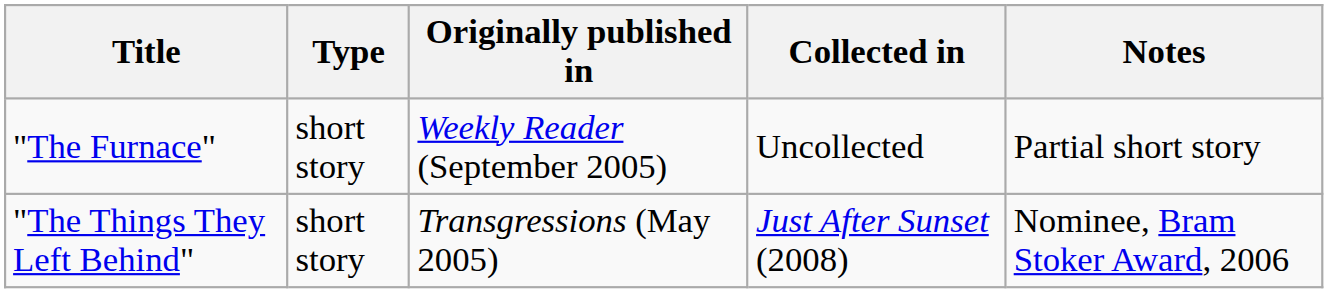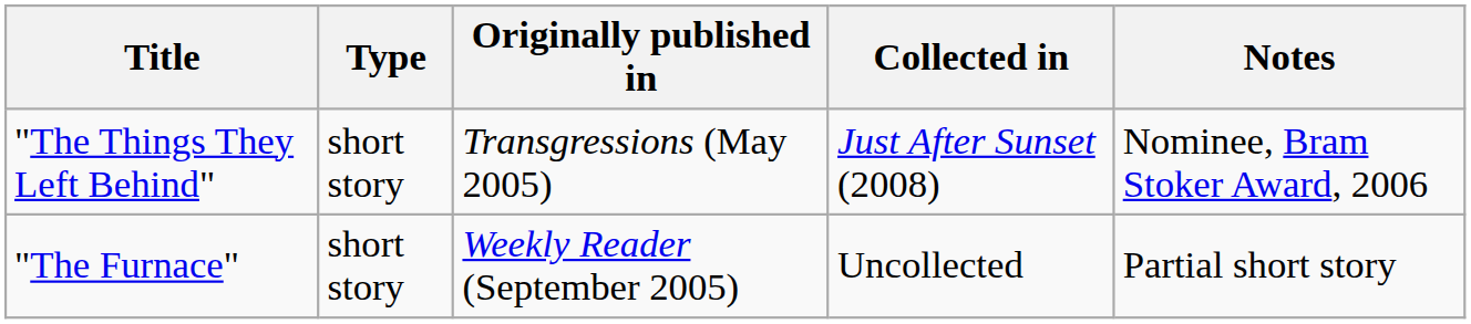 <table class="wikitable">
 <tr>
 <th>Title</th>
 <th>Type</th>
 <th>Originally published in</th>
 <th>Collected in</th>
 <th>Notes</th>
 </tr>
 <tr>
+<td>"<a href='#'>The Things They Left Behind</a>"</td>
+<td>short story</td>
+<td><em>Transgressions </em> (May 2005)</td>
+<td><em><a href='#'>Just After Sunset</a></em> (2008)</td>
+<td>Nominee, <a href='#'>Bram Stoker Award</a>, 2006</td>
+</tr>
+<tr>
 <td>"<a href='#'>The Furnace</a>"</td>
 <td>short story</td>
 <td><em><a href='#'>Weekly Reader</a></em> (September 2005)</td>
 <td>Uncollected</td>
 <td>Partial short story</td>
 </tr>
-<tr>
-<td>"<a href='#'>The Things They Left Behind</a>"</td>
-<td>short story</td>
-<td><em>Transgressions </em> (May 2005)</td>
-<td><em><a href='#'>Just After Sunset</a></em> (2008)</td>
-<td>Nominee, <a href='#'>Bram Stoker Award</a>, 2006</td>
-</tr>
 </table>
